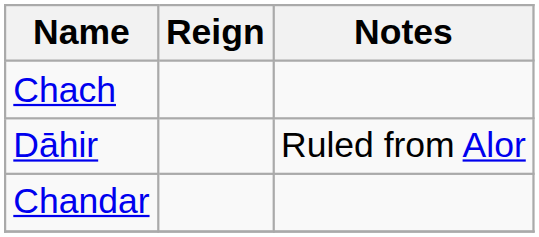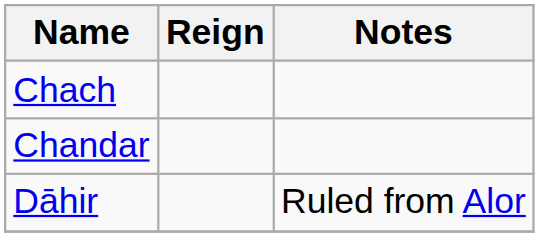 <table class="wikitable">
 <tr>
 <th>Name</th>
 <th>Reign</th>
 <th>Notes</th>
 </tr>
 <tr>
 <td><a href='#'>Chach</a></td>
 <td></td>
 <td></td>
 </tr>
 <tr>
+<td><a href='#'>Chandar</a></td>
+<td></td>
+<td></td>
+</tr>
+<tr>
 <td><a href='#'>Dāhir</a></td>
 <td></td>
 <td>Ruled from <a href='#'>Alor</a></td>
 </tr>
 <tr>
-<td><a href='#'>Chandar</a></td>
-<td></td>
-<td></td>
-</tr>
-<tr>
 </tr>
 </table>
